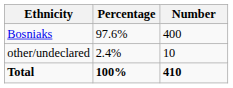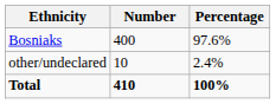 <table class="wikitable">
 <tr>
 <th width="100px">Ethnicity</th>
+<th width="80px">Number</th>
 <th width="80px">Percentage</th>
-<th width="80px">Number</th>
 </tr>
 <tr>
 <td><a href='#'>Bosniaks</a></td>
+<td>400</td>
 <td>97.6%</td>
-<td>400</td>
 </tr>
 <tr>
 <td>other/undeclared</td>
+<td>10</td>
 <td>2.4%</td>
-<td>10</td>
 </tr>
 <tr>
 <td><strong>Total</strong></td>
+<td><strong>410</strong></td>
 <td><strong>100%</strong></td>
-<td><strong>410</strong></td>
 </tr>
 </table>
